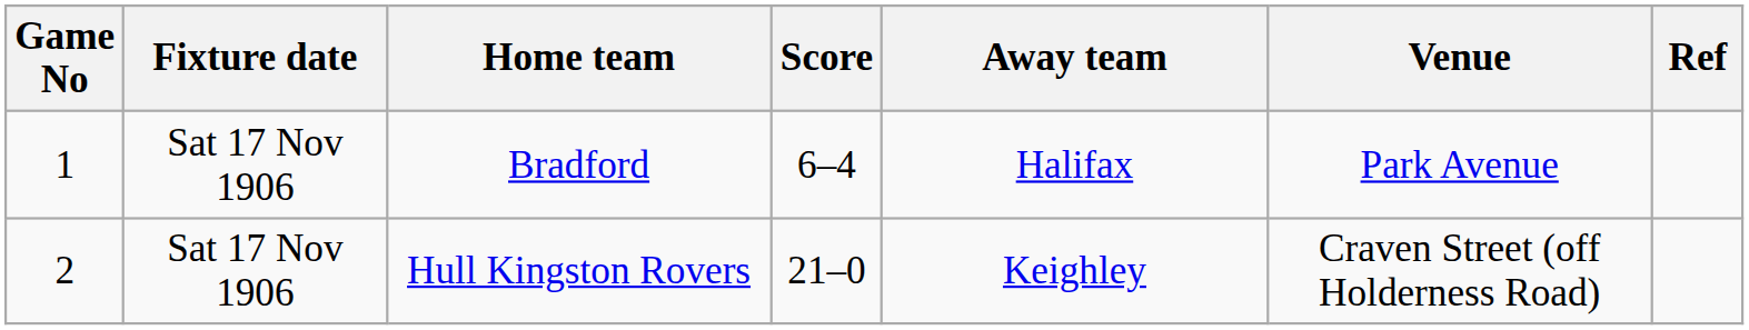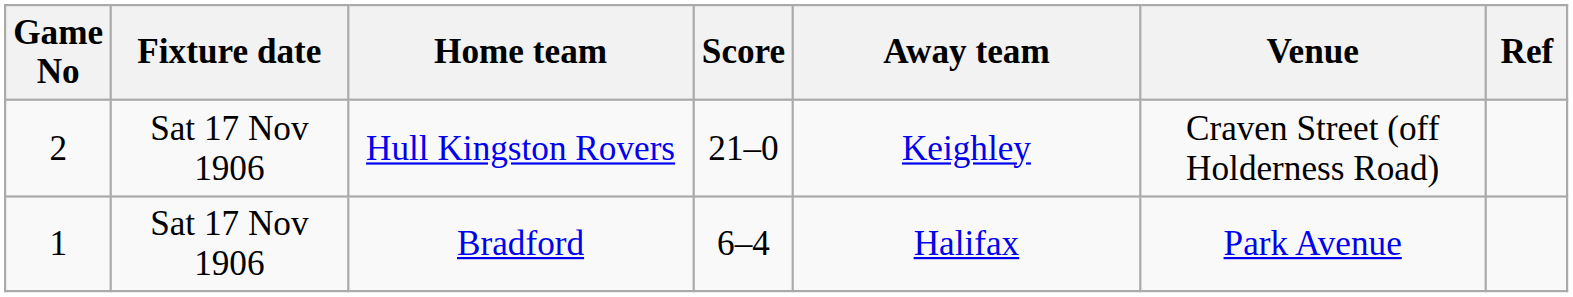 <table class="wikitable" style="text-align:center;">
 <tr>
 <th width=20 abbr="No">Game No</th>
 <th width=100 abbr="Date">Fixture date</th>
 <th width=150 abbr="Home team">Home team</th>
 <th width=20 abbr="Score">Score</th>
 <th width=150 abbr="Away team">Away team</th>
 <th width=150 abbr="Venue">Venue</th>
 <th width=30 abbr="Ref">Ref</th>
 </tr>
 <tr>
+<td>2</td>
+<td>Sat 17 Nov 1906</td>
+<td><a href='#'>Hull Kingston Rovers</a></td>
+<td>21–0</td>
+<td><a href='#'>Keighley</a></td>
+<td>Craven Street (off Holderness Road)</td>
+<td></td>
+</tr>
+<tr>
 <td>1</td>
 <td>Sat 17 Nov 1906</td>
 <td><a href='#'>Bradford</a></td>
 <td>6–4</td>
 <td><a href='#'>Halifax</a></td>
 <td><a href='#'>Park Avenue</a></td>
 <td></td>
 </tr>
-<tr>
-<td>2</td>
-<td>Sat 17 Nov 1906</td>
-<td><a href='#'>Hull Kingston Rovers</a></td>
-<td>21–0</td>
-<td><a href='#'>Keighley</a></td>
-<td>Craven Street (off Holderness Road)</td>
-<td></td>
-</tr>
 </table>
